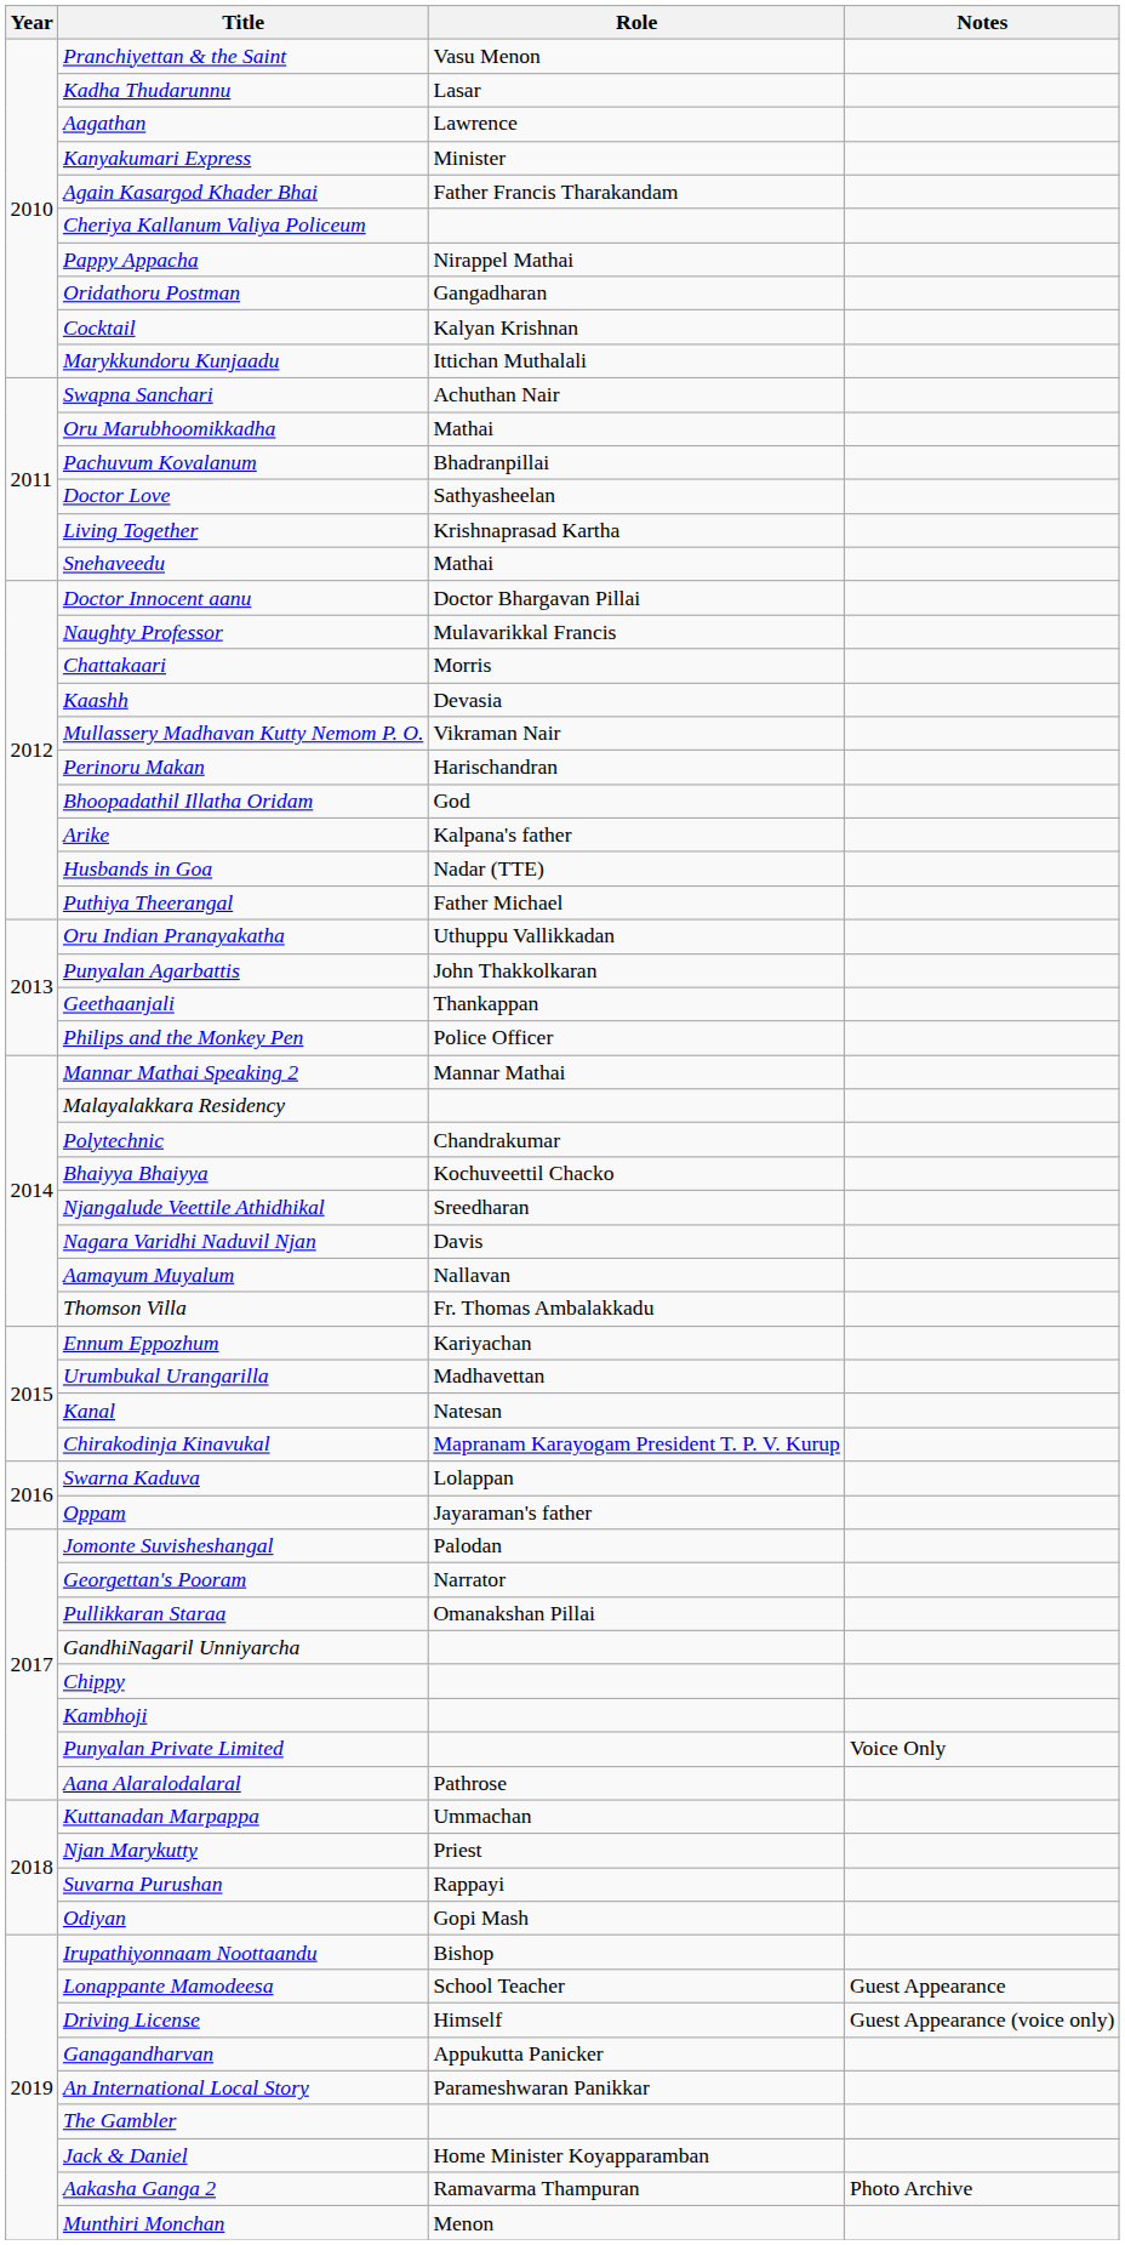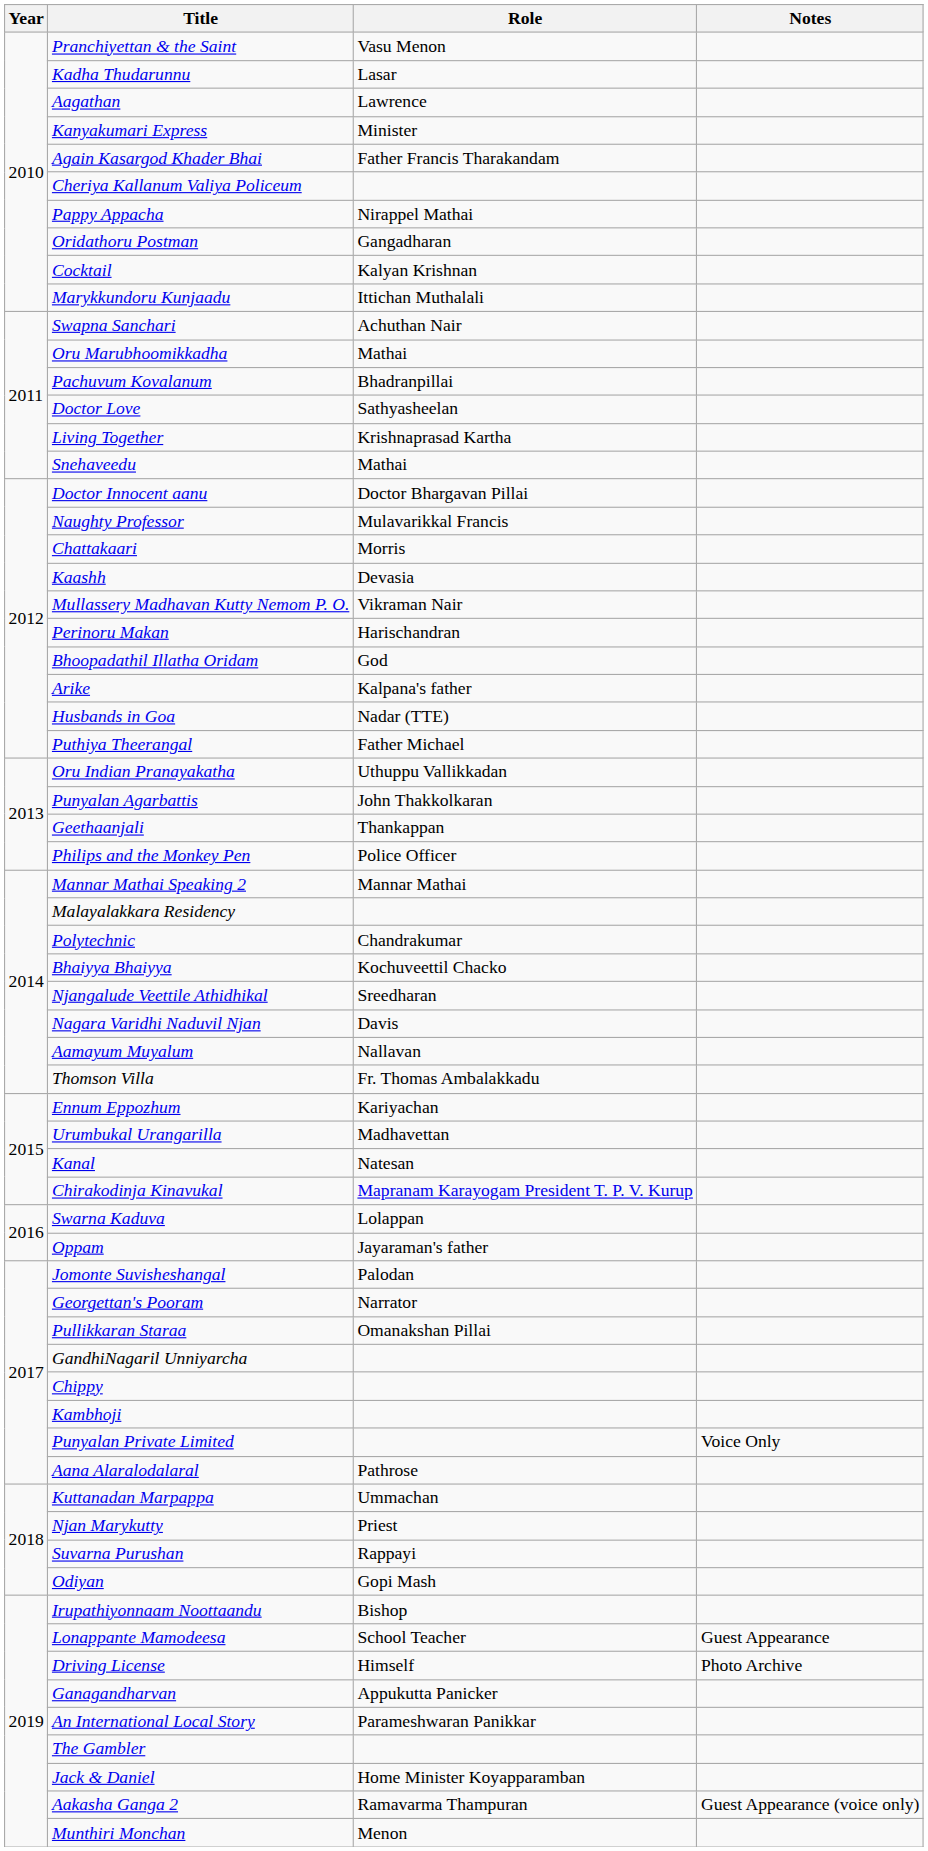 <table class="wikitable sortable">
 <tr>
 <th>Year</th>
 <th>Title</th>
 <th>Role</th>
 <th class="unsortable">Notes</th>
 </tr>
 <tr>
 <td rowspan=10>2010</td>
 <td><em><a href='#'>Pranchiyettan & the Saint</a></em></td>
 <td>Vasu Menon</td>
 <td></td>
 </tr>
 <tr>
 <td><em><a href='#'>Kadha Thudarunnu</a></em></td>
 <td>Lasar</td>
 <td></td>
 </tr>
 <tr>
 <td><em><a href='#'>Aagathan</a></em></td>
 <td>Lawrence</td>
 <td></td>
 </tr>
 <tr>
 <td><em><a href='#'>Kanyakumari Express</a></em></td>
 <td>Minister</td>
 <td></td>
 </tr>
 <tr>
 <td><em><a href='#'>Again Kasargod Khader Bhai</a></em></td>
 <td>Father Francis Tharakandam</td>
 <td></td>
 </tr>
 <tr>
 <td><em><a href='#'>Cheriya Kallanum Valiya Policeum</a></em></td>
 <td></td>
 <td></td>
 </tr>
 <tr>
 <td><em><a href='#'>Pappy Appacha</a></em></td>
 <td>Nirappel Mathai</td>
 <td></td>
 </tr>
 <tr>
 <td><em><a href='#'>Oridathoru Postman</a></em></td>
 <td>Gangadharan</td>
 <td></td>
 </tr>
 <tr>
 <td><em><a href='#'>Cocktail</a></em></td>
 <td>Kalyan Krishnan</td>
 <td></td>
 </tr>
 <tr>
 <td><em><a href='#'>Marykkundoru Kunjaadu</a></em></td>
 <td>Ittichan Muthalali</td>
 <td></td>
 </tr>
 <tr>
 <td rowspan=6>2011</td>
 <td><em><a href='#'>Swapna Sanchari</a></em></td>
 <td>Achuthan Nair</td>
 <td></td>
 </tr>
 <tr>
 <td><em><a href='#'>Oru Marubhoomikkadha</a></em></td>
 <td>Mathai</td>
 <td></td>
 </tr>
 <tr>
 <td><em><a href='#'>Pachuvum Kovalanum</a></em></td>
 <td>Bhadranpillai</td>
 <td></td>
 </tr>
 <tr>
 <td><em><a href='#'>Doctor Love</a></em></td>
 <td>Sathyasheelan</td>
 <td></td>
 </tr>
 <tr>
 <td><em><a href='#'>Living Together</a></em></td>
 <td>Krishnaprasad Kartha</td>
 <td></td>
 </tr>
 <tr>
 <td><em><a href='#'>Snehaveedu</a></em></td>
 <td>Mathai</td>
 <td></td>
 </tr>
 <tr>
 <td rowspan=10>2012</td>
 <td><em><a href='#'>Doctor Innocent aanu</a></em></td>
 <td>Doctor Bhargavan Pillai</td>
 <td></td>
 </tr>
 <tr>
 <td><em><a href='#'>Naughty Professor</a></em></td>
 <td>Mulavarikkal Francis</td>
 <td></td>
 </tr>
 <tr>
 <td><em><a href='#'>Chattakaari</a></em></td>
 <td>Morris</td>
 <td></td>
 </tr>
 <tr>
 <td><em><a href='#'>Kaashh</a></em></td>
 <td>Devasia</td>
 <td></td>
 </tr>
 <tr>
 <td><em><a href='#'>Mullassery Madhavan Kutty Nemom P. O.</a></em></td>
 <td>Vikraman Nair</td>
 <td></td>
 </tr>
 <tr>
 <td><em><a href='#'>Perinoru Makan</a></em></td>
 <td>Harischandran</td>
 <td></td>
 </tr>
 <tr>
 <td><em><a href='#'>Bhoopadathil Illatha Oridam</a></em></td>
 <td>God</td>
 <td></td>
 </tr>
 <tr>
 <td><em><a href='#'>Arike</a></em></td>
 <td>Kalpana's father</td>
 <td></td>
 </tr>
 <tr>
 <td><em><a href='#'>Husbands in Goa</a></em></td>
 <td>Nadar (TTE)</td>
 <td></td>
 </tr>
 <tr>
 <td><em><a href='#'>Puthiya Theerangal</a></em></td>
 <td>Father Michael</td>
 <td></td>
 </tr>
 <tr>
 <td rowspan=4>2013</td>
 <td><em><a href='#'>Oru Indian Pranayakatha</a></em></td>
 <td>Uthuppu Vallikkadan</td>
 <td></td>
 </tr>
 <tr>
 <td><em><a href='#'>Punyalan Agarbattis</a></em></td>
 <td>John Thakkolkaran</td>
 <td></td>
 </tr>
 <tr>
 <td><em><a href='#'>Geethaanjali</a></em></td>
 <td>Thankappan</td>
 <td></td>
 </tr>
 <tr>
 <td><em><a href='#'>Philips and the Monkey Pen</a></em></td>
 <td>Police Officer</td>
 <td></td>
 </tr>
 <tr>
 <td rowspan=8>2014</td>
 <td><em><a href='#'>Mannar Mathai Speaking 2</a></em></td>
 <td>Mannar Mathai</td>
 <td></td>
 </tr>
 <tr>
 <td><em>Malayalakkara Residency</em></td>
 <td></td>
 <td></td>
 </tr>
 <tr>
 <td><em><a href='#'>Polytechnic</a></em></td>
 <td>Chandrakumar</td>
 <td></td>
 </tr>
 <tr>
 <td><em><a href='#'>Bhaiyya Bhaiyya</a></em></td>
 <td>Kochuveettil Chacko</td>
 <td></td>
 </tr>
 <tr>
 <td><em><a href='#'>Njangalude Veettile Athidhikal</a></em></td>
 <td>Sreedharan</td>
 <td></td>
 </tr>
 <tr>
 <td><em><a href='#'>Nagara Varidhi Naduvil Njan</a></em></td>
 <td>Davis</td>
 <td></td>
 </tr>
 <tr>
 <td><em><a href='#'>Aamayum Muyalum</a></em></td>
 <td>Nallavan</td>
 <td></td>
 </tr>
 <tr>
 <td><em>Thomson Villa</em></td>
 <td>Fr. Thomas Ambalakkadu</td>
 <td></td>
 </tr>
 <tr>
 <td rowspan=4>2015</td>
 <td><em><a href='#'>Ennum Eppozhum</a></em></td>
 <td>Kariyachan</td>
 <td></td>
 </tr>
 <tr>
 <td><em><a href='#'>Urumbukal Urangarilla</a></em></td>
 <td>Madhavettan</td>
 <td></td>
 </tr>
 <tr>
 <td><em><a href='#'>Kanal</a></em></td>
 <td>Natesan</td>
 <td></td>
 </tr>
 <tr>
 <td><em><a href='#'>Chirakodinja Kinavukal</a></em></td>
 <td><a href='#'>Mapranam Karayogam President T. P. V. Kurup</a></td>
 <td></td>
 </tr>
 <tr>
 <td rowspan=2>2016</td>
 <td><em><a href='#'>Swarna Kaduva</a></em></td>
 <td>Lolappan</td>
 <td></td>
 </tr>
 <tr>
 <td><em><a href='#'>Oppam</a></em></td>
 <td>Jayaraman's father</td>
 <td></td>
 </tr>
 <tr>
 <td rowspan=8>2017</td>
 <td><em><a href='#'>Jomonte Suvisheshangal</a></em></td>
 <td>Palodan</td>
 <td></td>
 </tr>
 <tr>
 <td><em><a href='#'>Georgettan's Pooram</a></em></td>
 <td>Narrator</td>
 <td></td>
 </tr>
 <tr>
 <td><em><a href='#'>Pullikkaran Staraa</a></em></td>
 <td>Omanakshan Pillai</td>
 <td></td>
 </tr>
 <tr>
 <td><em>GandhiNagaril Unniyarcha</em></td>
 <td></td>
 <td></td>
 </tr>
 <tr>
 <td><em><a href='#'>Chippy</a></em></td>
 <td></td>
 <td></td>
 </tr>
 <tr>
 <td><em><a href='#'>Kambhoji</a></em></td>
 <td></td>
 <td></td>
 </tr>
 <tr>
 <td><em><a href='#'>Punyalan Private Limited</a></em></td>
 <td></td>
 <td>Voice Only</td>
 </tr>
 <tr>
 <td><em><a href='#'>Aana Alaralodalaral</a></em></td>
 <td>Pathrose</td>
 <td></td>
 </tr>
 <tr>
 <td rowspan=4>2018</td>
 <td><em><a href='#'>Kuttanadan Marpappa</a></em></td>
 <td>Ummachan</td>
 <td></td>
 </tr>
 <tr>
 <td><em><a href='#'>Njan Marykutty</a></em></td>
 <td>Priest</td>
 <td></td>
 </tr>
 <tr>
 <td><em><a href='#'>Suvarna Purushan</a></em></td>
 <td>Rappayi</td>
 <td></td>
 </tr>
 <tr>
 <td><em><a href='#'>Odiyan</a></em></td>
 <td>Gopi Mash</td>
 <td></td>
 </tr>
 <tr>
 <td rowspan=9>2019</td>
 <td><em><a href='#'>Irupathiyonnaam Noottaandu</a></em></td>
 <td>Bishop</td>
 <td></td>
 </tr>
 <tr>
 <td><em><a href='#'>Lonappante Mamodeesa</a></em></td>
 <td>School Teacher</td>
 <td>Guest Appearance</td>
 </tr>
 <tr>
 <td><em><a href='#'>Driving License</a></em></td>
 <td>Himself</td>
-<td>Guest Appearance (voice only)</td>
+<td>Photo Archive</td>
 </tr>
 <tr>
 <td><em><a href='#'>Ganagandharvan</a></em></td>
 <td>Appukutta Panicker</td>
 <td></td>
 </tr>
 <tr>
 <td><em><a href='#'>An International Local Story</a></em></td>
 <td>Parameshwaran Panikkar</td>
 <td></td>
 </tr>
 <tr>
 <td><em><a href='#'>The Gambler</a></em></td>
 <td></td>
 <td></td>
 </tr>
 <tr>
 <td><em><a href='#'>Jack & Daniel</a></em></td>
 <td>Home Minister Koyapparamban</td>
 <td></td>
 </tr>
 <tr>
 <td><em><a href='#'>Aakasha Ganga 2</a></em></td>
 <td>Ramavarma Thampuran</td>
-<td>Photo Archive</td>
+<td>Guest Appearance (voice only)</td>
 </tr>
 <tr>
 <td><em><a href='#'>Munthiri Monchan</a></em></td>
 <td>Menon</td>
 <td></td>
 </tr>
 </table>
